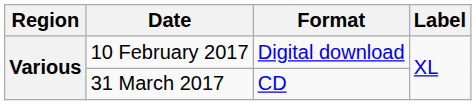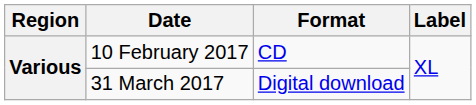 <table class="wikitable plainrowheaders">
 <tr>
 <th>Region</th>
 <th>Date</th>
 <th>Format</th>
 <th>Label</th>
 </tr>
 <tr>
 <th scope="row" rowspan="2">Various</th>
 <td>10 February 2017</td>
-<td><a href='#'>Digital download</a></td>
+<td><a href='#'>CD</a></td>
 <td rowspan="2"><a href='#'>XL</a></td>
 </tr>
 <tr>
 <td>31 March 2017</td>
-<td><a href='#'>CD</a></td>
+<td><a href='#'>Digital download</a></td>
 </tr>
 </table>
